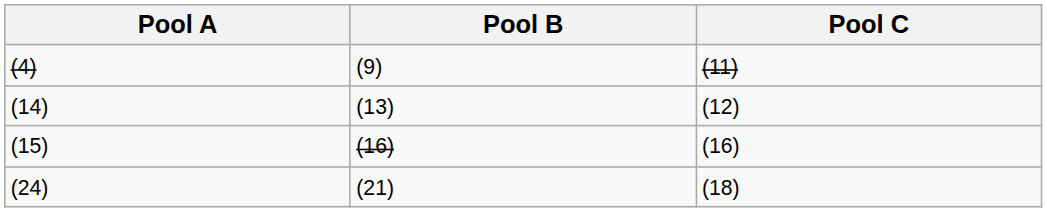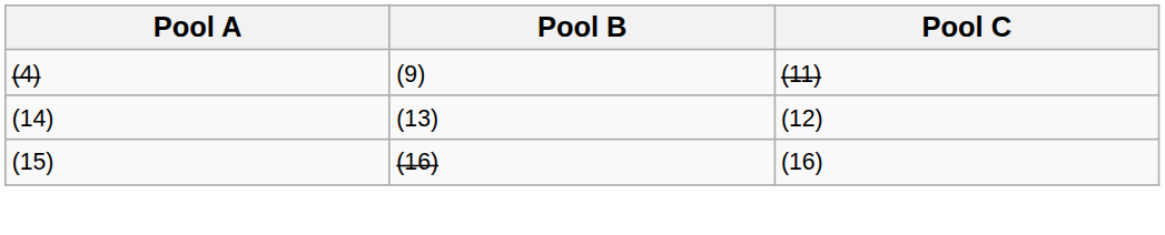 <table class="wikitable">
 <tr>
 <th width=210>Pool A</th>
 <th width=210>Pool B</th>
 <th width=210>Pool C</th>
 </tr>
 <tr>
 <td><s> <small>(4)</small></s></td>
 <td> <small>(9)</small></td>
 <td><s> <small>(11)</small></s></td>
 </tr>
 <tr>
 <td> <small>(14)</small></td>
 <td> <small>(13)</small></td>
 <td> <small>(12)</small></td>
 </tr>
 <tr>
 <td> <small>(15)</small></td>
 <td><s> <small>(16)</small></s></td>
 <td> <small>(16)</small></td>
 </tr>
-<tr>
-<td> <small>(24)</small></td>
-<td> <small>(21)</small></td>
-<td> <small>(18)</small></td>
-</tr>
 </table>
